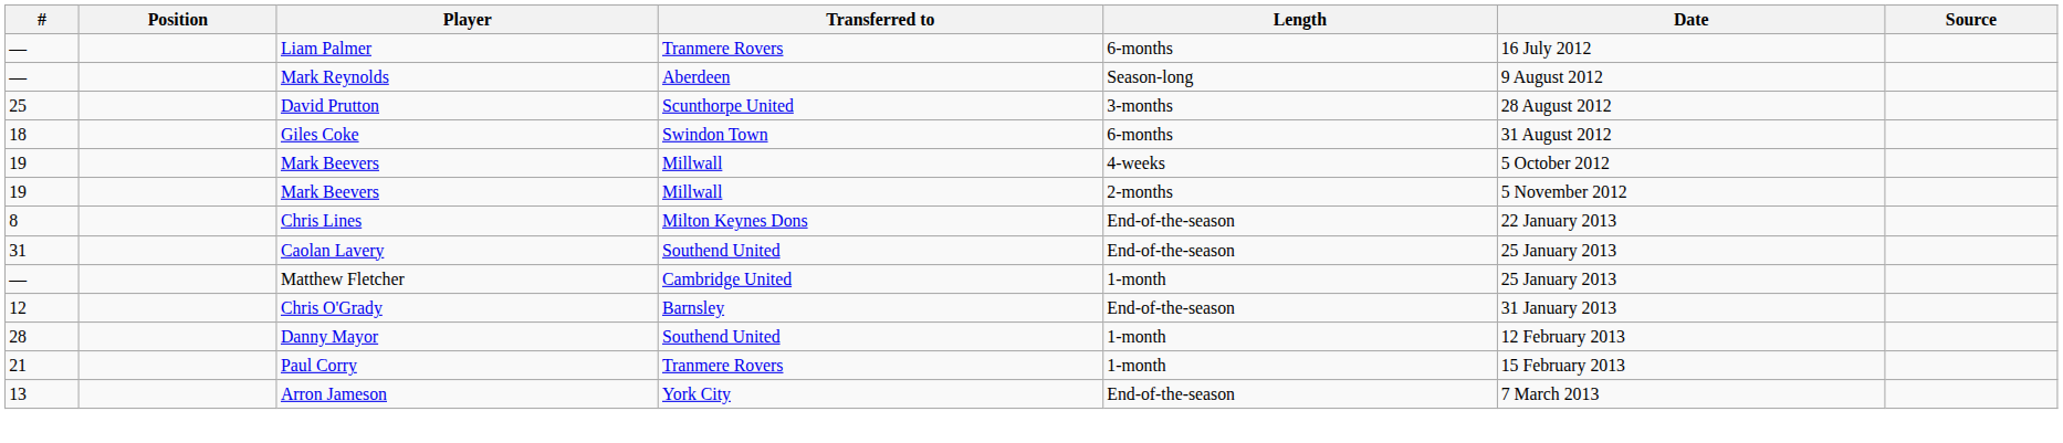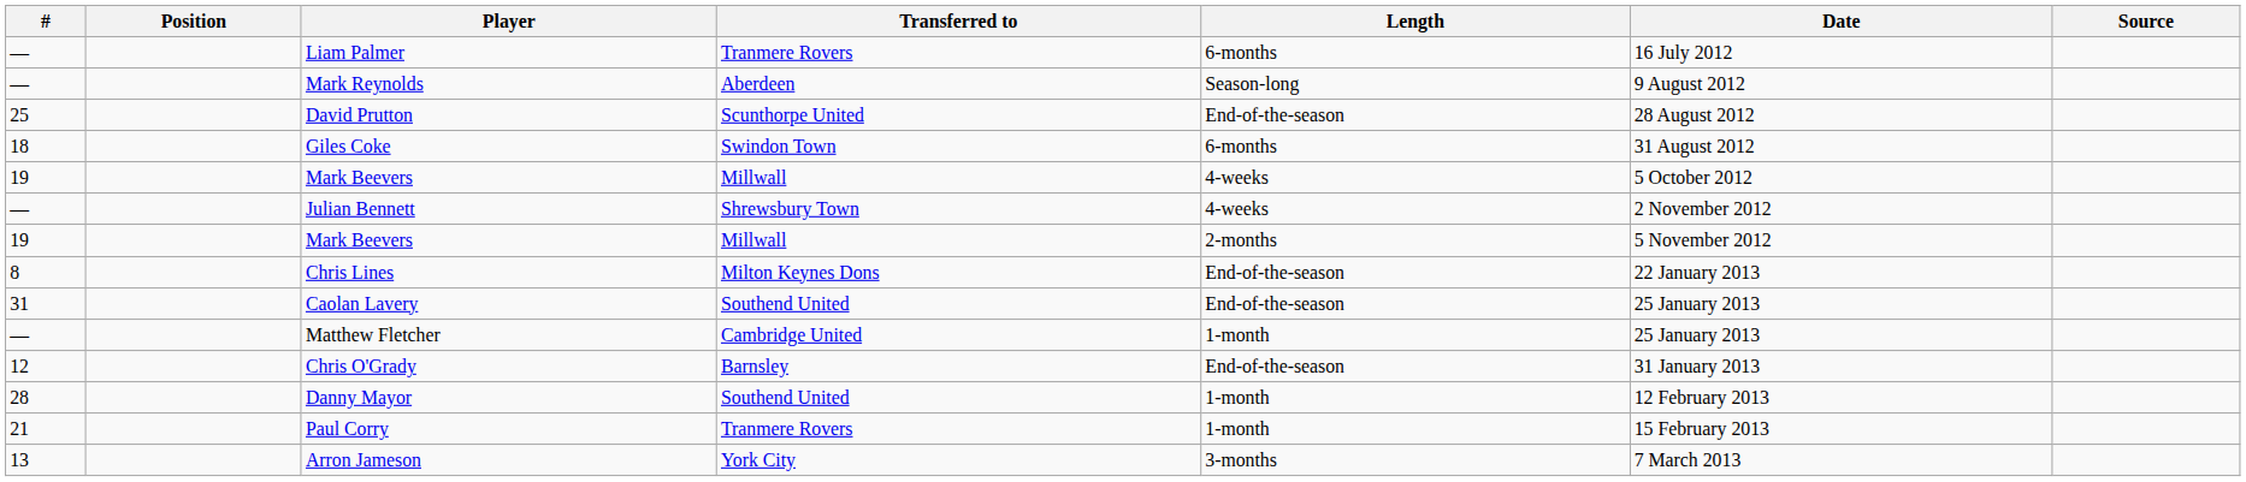 <table class="wikitable" style="width:90%; text-align:center; font-size:95%; text-align:left;">
 <tr>
 <th>#</th>
 <th>Position</th>
 <th>Player</th>
 <th>Transferred to</th>
 <th>Length</th>
 <th>Date</th>
 <th>Source</th>
 </tr>
 <tr>
 <td>—</td>
 <td></td>
 <td> <a href='#'>Liam Palmer</a></td>
 <td><a href='#'>Tranmere Rovers</a></td>
 <td>6-months</td>
 <td>16 July 2012</td>
 <td></td>
 </tr>
 <tr>
 <td>—</td>
 <td></td>
 <td> <a href='#'>Mark Reynolds</a></td>
 <td><a href='#'>Aberdeen</a></td>
 <td>Season-long</td>
 <td>9 August 2012</td>
 <td></td>
 </tr>
 <tr>
 <td>25</td>
 <td></td>
 <td> <a href='#'>David Prutton</a></td>
 <td><a href='#'>Scunthorpe United</a></td>
-<td>3-months</td>
+<td>End-of-the-season</td>
 <td>28 August 2012</td>
 <td></td>
 </tr>
 <tr>
 <td>18</td>
 <td></td>
 <td> <a href='#'>Giles Coke</a></td>
 <td><a href='#'>Swindon Town</a></td>
 <td>6-months</td>
 <td>31 August 2012</td>
 <td></td>
 </tr>
 <tr>
 <td>19</td>
 <td></td>
 <td> <a href='#'>Mark Beevers</a></td>
 <td><a href='#'>Millwall</a></td>
 <td>4-weeks</td>
 <td>5 October 2012</td>
+<td></td>
+</tr>
+<tr>
+<td>—</td>
+<td></td>
+<td> <a href='#'>Julian Bennett</a></td>
+<td><a href='#'>Shrewsbury Town</a></td>
+<td>4-weeks</td>
+<td>2 November 2012</td>
 <td></td>
 </tr>
 <tr>
 <td>19</td>
 <td></td>
 <td> <a href='#'>Mark Beevers</a></td>
 <td><a href='#'>Millwall</a></td>
 <td>2-months</td>
 <td>5 November 2012</td>
 <td></td>
 </tr>
 <tr>
 <td>8</td>
 <td></td>
 <td> <a href='#'>Chris Lines</a></td>
 <td><a href='#'>Milton Keynes Dons</a></td>
 <td>End-of-the-season</td>
 <td>22 January 2013</td>
 <td></td>
 </tr>
 <tr>
 <td>31</td>
 <td></td>
 <td> <a href='#'>Caolan Lavery</a></td>
 <td><a href='#'>Southend United</a></td>
 <td>End-of-the-season</td>
 <td>25 January 2013</td>
 <td></td>
 </tr>
 <tr>
 <td>—</td>
 <td></td>
 <td> Matthew Fletcher</td>
 <td><a href='#'>Cambridge United</a></td>
 <td>1-month</td>
 <td>25 January 2013</td>
 <td></td>
 </tr>
 <tr>
 <td>12</td>
 <td></td>
 <td> <a href='#'>Chris O'Grady</a></td>
 <td><a href='#'>Barnsley</a></td>
 <td>End-of-the-season</td>
 <td>31 January 2013</td>
 <td></td>
 </tr>
 <tr>
 <td>28</td>
 <td></td>
 <td> <a href='#'>Danny Mayor</a></td>
 <td><a href='#'>Southend United</a></td>
 <td>1-month</td>
 <td>12 February 2013</td>
 <td></td>
 </tr>
 <tr>
 <td>21</td>
 <td></td>
 <td> <a href='#'>Paul Corry</a></td>
 <td><a href='#'>Tranmere Rovers</a></td>
 <td>1-month</td>
 <td>15 February 2013</td>
 <td></td>
 </tr>
 <tr>
 <td>13</td>
 <td></td>
 <td> <a href='#'>Arron Jameson</a></td>
 <td><a href='#'>York City</a></td>
-<td>End-of-the-season</td>
+<td>3-months</td>
 <td>7 March 2013</td>
 <td></td>
 </tr>
 </table>
